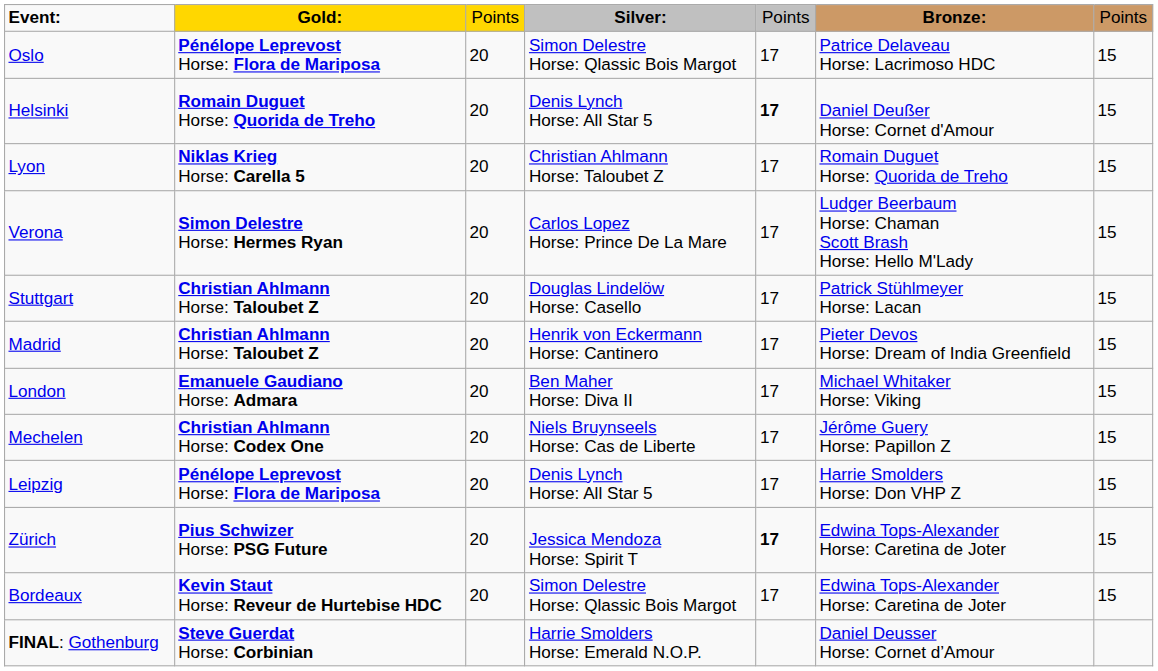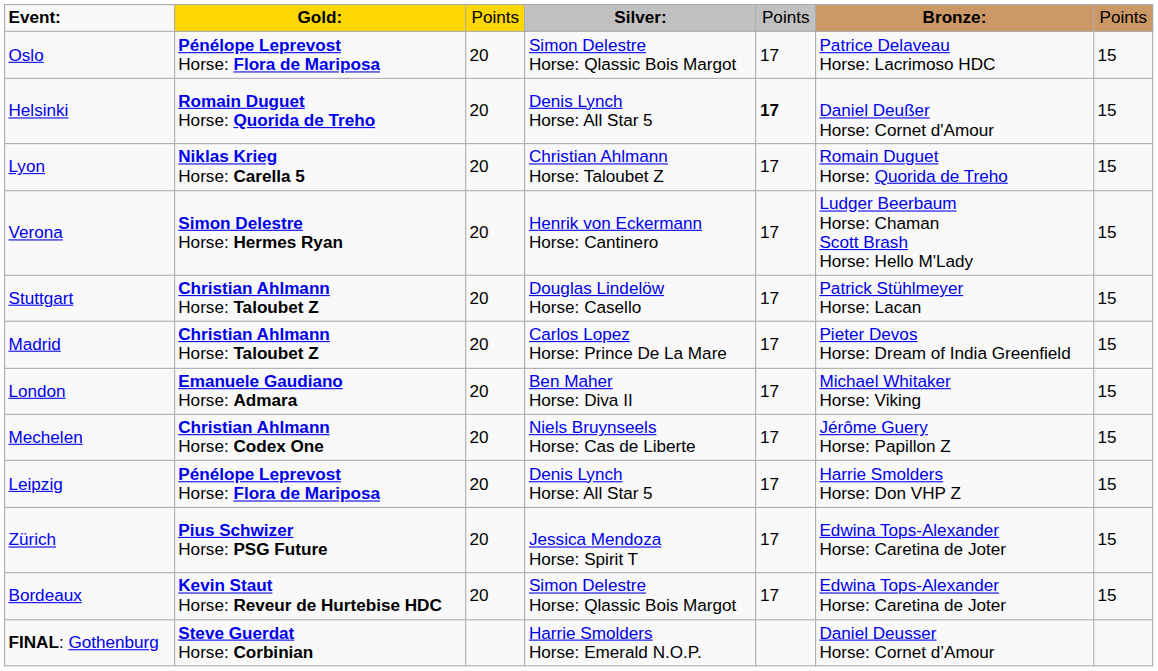 <table class="wikitable" style="width:85%;">
 <tr>
 <td><strong>Event:</strong></td>
 <td !  style="text-align:center; background:gold;"><strong>Gold:</strong></td>
 <td !  style="text-align:center; background:gold;">Points</td>
 <td !  style="text-align:center; background:silver;"><strong>Silver:</strong></td>
 <td !  style="text-align:center; background:silver;">Points</td>
 <td !  style="text-align:center; background:#c96;"><strong>Bronze:</strong></td>
 <td !  style="text-align:center; background:#c96;">Points</td>
 </tr>
 <tr>
 <td><a href='#'>Oslo</a></td>
 <td><strong><a href='#'>Pénélope Leprevost</a></strong><br>Horse: <strong><a href='#'>Flora de Mariposa</a></strong></td>
 <td>20</td>
 <td> <a href='#'>Simon Delestre</a><br>Horse: Qlassic Bois Margot</td>
 <td>17</td>
 <td> <a href='#'>Patrice Delaveau</a><br>Horse: Lacrimoso HDC</td>
 <td>15</td>
 </tr>
 <tr>
 <td><a href='#'>Helsinki</a></td>
 <td> <strong><a href='#'>Romain Duguet</a></strong><br>Horse: <strong><a href='#'>Quorida de Treho</a></strong></td>
 <td>20</td>
 <td> <a href='#'>Denis Lynch</a> <br>Horse: All Star 5</td>
 <td><strong>17</strong></td>
 <td> <br><a href='#'>Daniel Deußer</a><br>Horse: Cornet d'Amour</td>
 <td>15</td>
 </tr>
 <tr>
 <td><a href='#'>Lyon</a></td>
 <td> <strong><a href='#'>Niklas Krieg</a></strong><br>Horse: <strong>Carella 5</strong></td>
 <td>20</td>
 <td> <a href='#'>Christian Ahlmann</a><br>Horse: Taloubet Z</td>
 <td>17</td>
 <td> <a href='#'>Romain Duguet</a><br>Horse: <a href='#'>Quorida de Treho</a></td>
 <td>15</td>
 </tr>
 <tr>
 <td><a href='#'>Verona</a></td>
 <td> <strong><a href='#'>Simon Delestre</a></strong><br>Horse: <strong>Hermes Ryan</strong></td>
 <td>20</td>
-<td> <a href='#'>Carlos Lopez</a><br>Horse: Prince De La Mare</td>
+<td> <a href='#'>Henrik von Eckermann</a><br>Horse: Cantinero</td>
 <td>17</td>
 <td> <a href='#'>Ludger Beerbaum</a><br>Horse: Chaman<br> <a href='#'>Scott Brash</a><br>Horse: Hello M'Lady</td>
 <td>15</td>
 </tr>
 <tr>
 <td><a href='#'>Stuttgart</a></td>
 <td> <strong><a href='#'>Christian Ahlmann</a></strong><br>Horse: <strong>Taloubet Z</strong></td>
 <td>20</td>
 <td> <a href='#'>Douglas Lindelöw</a><br>Horse: Casello</td>
 <td>17</td>
 <td> <a href='#'>Patrick Stühlmeyer</a><br>Horse: Lacan</td>
 <td>15</td>
 </tr>
 <tr>
 <td><a href='#'>Madrid</a></td>
 <td> <strong><a href='#'>Christian Ahlmann</a></strong><br>Horse: <strong>Taloubet Z</strong></td>
 <td>20</td>
-<td> <a href='#'>Henrik von Eckermann</a><br>Horse: Cantinero</td>
+<td> <a href='#'>Carlos Lopez</a><br>Horse: Prince De La Mare</td>
 <td>17</td>
 <td> <a href='#'>Pieter Devos</a><br>Horse: Dream of India Greenfield</td>
 <td>15</td>
 </tr>
 <tr>
 <td><a href='#'>London</a></td>
 <td> <strong><a href='#'>Emanuele Gaudiano</a></strong><br>Horse: <strong>Admara</strong></td>
 <td>20</td>
 <td> <a href='#'>Ben Maher</a><br>Horse: Diva II</td>
 <td>17</td>
 <td> <a href='#'>Michael Whitaker</a><br>Horse: Viking</td>
 <td>15</td>
 </tr>
 <tr>
 <td><a href='#'>Mechelen</a></td>
 <td> <strong><a href='#'>Christian Ahlmann</a></strong><br>Horse: <strong>Codex One</strong></td>
 <td>20</td>
 <td> <a href='#'>Niels Bruynseels</a> <br>Horse: Cas de Liberte</td>
 <td>17</td>
 <td> <a href='#'>Jérôme Guery</a> <br>Horse: Papillon Z</td>
 <td>15</td>
 </tr>
 <tr>
 <td><a href='#'>Leipzig</a></td>
 <td><strong><a href='#'>Pénélope Leprevost</a></strong><br>Horse: <strong><a href='#'>Flora de Mariposa</a></strong></td>
 <td>20</td>
 <td> <a href='#'>Denis Lynch</a> <br>Horse: All Star 5</td>
 <td>17</td>
 <td> <a href='#'>Harrie Smolders</a> <br>Horse: Don VHP Z</td>
 <td>15</td>
 </tr>
 <tr>
 <td><a href='#'>Zürich</a></td>
 <td> <strong><a href='#'>Pius Schwizer</a></strong><br>Horse: <strong>PSG Future</strong></td>
 <td>20</td>
 <td> <br><a href='#'>Jessica Mendoza</a><br>Horse: Spirit T</td>
-<td><strong>17</strong></td>
+<td>17</td>
 <td> <a href='#'>Edwina Tops-Alexander</a> <br>Horse: Caretina de Joter</td>
 <td>15</td>
 </tr>
 <tr>
 <td><a href='#'>Bordeaux</a></td>
 <td><strong><a href='#'>Kevin Staut</a></strong><br>Horse: <strong>Reveur de Hurtebise HDC</strong></td>
 <td>20</td>
 <td> <a href='#'>Simon Delestre</a> <br>Horse: Qlassic Bois Margot</td>
 <td>17</td>
 <td> <a href='#'>Edwina Tops-Alexander</a> <br>Horse: Caretina de Joter</td>
 <td>15</td>
 </tr>
 <tr>
 <td><strong>FINAL</strong>: <a href='#'>Gothenburg</a></td>
 <td><strong><a href='#'>Steve Guerdat</a></strong><br>Horse: <strong>Corbinian</strong></td>
 <td></td>
 <td> <a href='#'>Harrie Smolders</a> <br>Horse: Emerald N.O.P.</td>
 <td></td>
 <td> <a href='#'>Daniel Deusser</a> <br>Horse: Cornet d’Amour</td>
 <td></td>
 </tr>
 </table>
